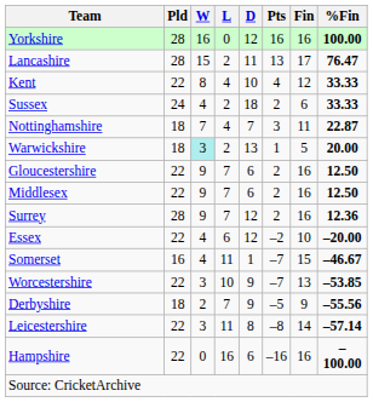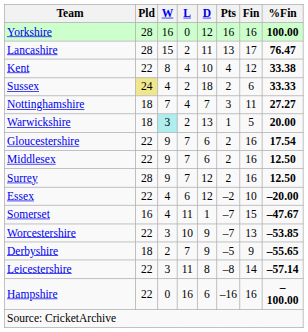 <table class="wikitable" style="text-align:center;">
 <tr>
 <th width=175>Team</th>
 <th width=20 abbr="Played">Pld</th>
 <th width=20 abbr="Won"><a href='#'>W</a></th>
 <th width=20 abbr="Lost"><a href='#'>L</a></th>
 <th width=20 abbr="Drawn"><a href='#'>D</a></th>
 <th width=25 abbr="Points">Pts</th>
 <th width=20 abbr="Finished matches">Fin</th>
 <th width=50 abbr="Percentage of finished matches">%Fin</th>
 </tr>
 <tr style="background:#ccffcc;">
 <td style="text-align:left;"><a href='#'>Yorkshire</a></td>
 <td>28</td>
 <td>16</td>
 <td>0</td>
 <td>12</td>
 <td>16</td>
 <td>16</td>
 <td><strong>100.00</strong></td>
 </tr>
 <tr>
 <td style="text-align:left;"><a href='#'>Lancashire</a></td>
 <td>28</td>
 <td>15</td>
 <td>2</td>
 <td>11</td>
 <td>13</td>
 <td>17</td>
 <td><strong>76.47</strong></td>
 </tr>
 <tr>
 <td style="text-align:left;"><a href='#'>Kent</a></td>
 <td>22</td>
 <td>8</td>
 <td>4</td>
 <td>10</td>
 <td>4</td>
 <td>12</td>
-<td><strong>33.33</strong></td>
+<td><strong>33.38</strong></td>
 </tr>
 <tr>
 <td style="text-align:left;"><a href='#'>Sussex</a></td>
-<td>24</td>
+<td style="background: khaki;">24</td>
 <td>4</td>
 <td>2</td>
 <td>18</td>
 <td>2</td>
 <td>6</td>
 <td><strong>33.33</strong></td>
 </tr>
 <tr>
 <td style="text-align:left;"><a href='#'>Nottinghamshire</a></td>
 <td>18</td>
 <td>7</td>
 <td>4</td>
 <td>7</td>
 <td>3</td>
 <td>11</td>
-<td><strong>22.87</strong></td>
+<td><strong>27.27</strong></td>
 </tr>
 <tr>
 <td style="text-align:left;"><a href='#'>Warwickshire</a></td>
 <td>18</td>
 <td style="background: paleturquoise;">3</td>
 <td>2</td>
 <td>13</td>
 <td>1</td>
 <td>5</td>
 <td><strong>20.00</strong></td>
 </tr>
 <tr>
 <td style="text-align:left;"><a href='#'>Gloucestershire</a></td>
 <td>22</td>
 <td>9</td>
 <td>7</td>
 <td>6</td>
 <td>2</td>
 <td>16</td>
-<td><strong>12.50</strong></td>
+<td><strong>17.54</strong></td>
 </tr>
 <tr>
 <td style="text-align:left;"><a href='#'>Middlesex</a></td>
 <td>22</td>
 <td>9</td>
 <td>7</td>
 <td>6</td>
 <td>2</td>
 <td>16</td>
 <td><strong>12.50</strong></td>
 </tr>
 <tr>
 <td style="text-align:left;"><a href='#'>Surrey</a></td>
 <td>28</td>
 <td>9</td>
 <td>7</td>
 <td>12</td>
 <td>2</td>
 <td>16</td>
-<td><strong>12.36</strong></td>
+<td><strong>12.50</strong></td>
 </tr>
 <tr>
 <td style="text-align:left;"><a href='#'>Essex</a></td>
 <td>22</td>
 <td>4</td>
 <td>6</td>
 <td>12</td>
 <td>–2</td>
 <td>10</td>
 <td><strong>–20.00</strong></td>
 </tr>
 <tr>
 <td style="text-align:left;"><a href='#'>Somerset</a></td>
 <td>16</td>
 <td>4</td>
 <td>11</td>
 <td>1</td>
 <td>–7</td>
 <td>15</td>
-<td><strong>–46.67</strong></td>
+<td><strong>–47.67</strong></td>
 </tr>
 <tr>
 <td style="text-align:left;"><a href='#'>Worcestershire</a></td>
 <td>22</td>
 <td>3</td>
 <td>10</td>
 <td>9</td>
 <td>–7</td>
 <td>13</td>
 <td><strong>–53.85</strong></td>
 </tr>
 <tr>
 <td style="text-align:left;"><a href='#'>Derbyshire</a></td>
 <td>18</td>
 <td>2</td>
 <td>7</td>
 <td>9</td>
 <td>–5</td>
 <td>9</td>
-<td><strong>–55.56</strong></td>
+<td><strong>–55.65</strong></td>
 </tr>
 <tr>
 <td style="text-align:left;"><a href='#'>Leicestershire</a></td>
 <td>22</td>
 <td>3</td>
 <td>11</td>
 <td>8</td>
 <td>–8</td>
 <td>14</td>
 <td><strong>–57.14</strong></td>
 </tr>
 <tr>
 <td style="text-align:left;"><a href='#'>Hampshire</a></td>
 <td>22</td>
 <td>0</td>
 <td>16</td>
 <td>6</td>
 <td>–16</td>
 <td>16</td>
 <td><strong>–100.00</strong></td>
 </tr>
 <tr>
 <td colspan=10 align="left">Source: CricketArchive</td>
 </tr>
 </table>
